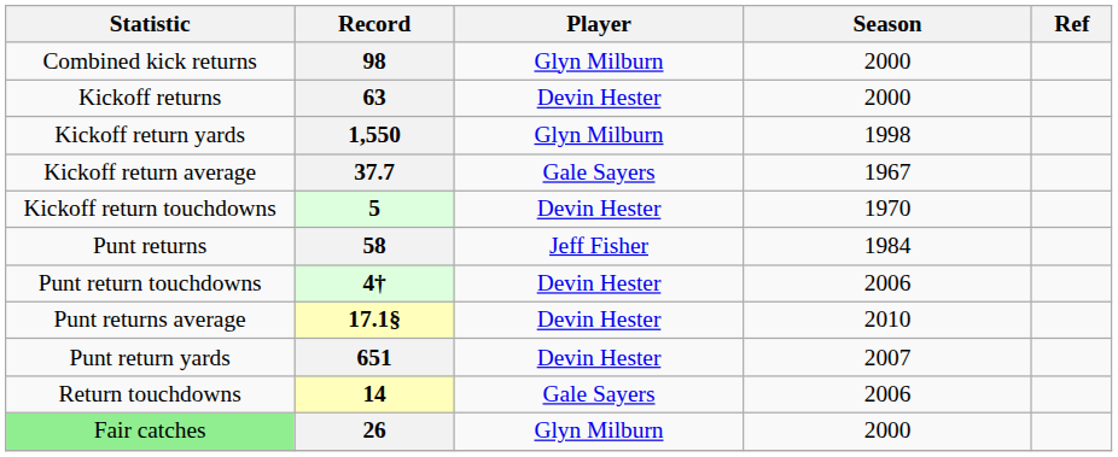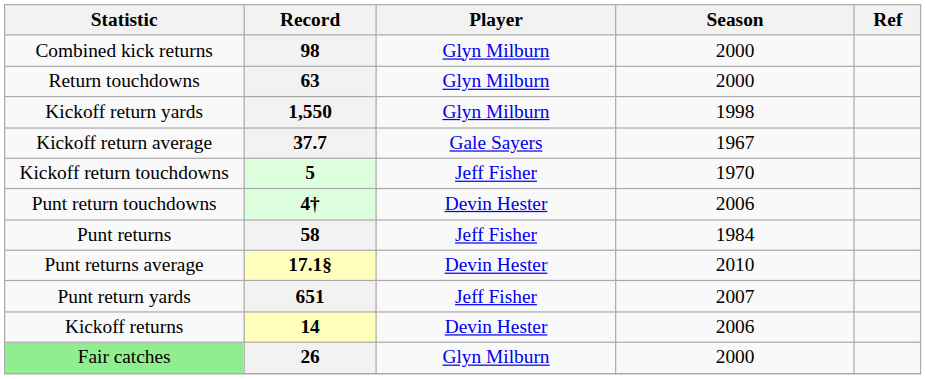 <table class="sortable wikitable" style="text-align:center" width="60%">
 <tr>
 <th scope="col" width=18%>Statistic</th>
 <th scope="col" width=10% class="unsortable">Record</th>
 <th scope="col" width=18%>Player</th>
 <th scope="col" width=18%>Season</th>
 <th scope="col" width=5% class="unsortable">Ref</th>
 </tr>
 <tr>
 <td>Combined kick returns</td>
 <th>98</th>
 <td><a href='#'>Glyn Milburn</a></td>
 <td>2000</td>
 <td></td>
 </tr>
 <tr>
-<td>Kickoff returns</td>
+<td>Return touchdowns</td>
 <th>63</th>
-<td><a href='#'>Devin Hester</a></td>
+<td><a href='#'>Glyn Milburn</a></td>
 <td>2000</td>
 <td></td>
 </tr>
 <tr>
 <td>Kickoff return yards</td>
 <th>1,550</th>
 <td><a href='#'>Glyn Milburn</a></td>
 <td>1998</td>
 <td></td>
 </tr>
 <tr>
 <td>Kickoff return average</td>
 <th>37.7</th>
 <td><a href='#'>Gale Sayers</a></td>
 <td>1967</td>
 <td></td>
 </tr>
 <tr>
 <td>Kickoff return touchdowns</td>
 <th scope="row" style="background-color:#ddffdd">5</th>
+<td><a href='#'>Jeff Fisher</a></td>
+<td>1970</td>
+<td></td>
+</tr>
+<tr>
+<td>Punt return touchdowns</td>
+<th scope="row" style="background-color:#ddffdd">4†</th>
 <td><a href='#'>Devin Hester</a></td>
-<td>1970</td>
+<td>2006</td>
 <td></td>
 </tr>
 <tr>
 <td>Punt returns</td>
 <th>58</th>
 <td><a href='#'>Jeff Fisher</a></td>
 <td>1984</td>
-<td></td>
-</tr>
-<tr>
-<td>Punt return touchdowns</td>
-<th scope="row" style="background-color:#ddffdd">4†</th>
-<td><a href='#'>Devin Hester</a></td>
-<td>2006</td>
 <td></td>
 </tr>
 <tr>
 <td>Punt returns average</td>
 <th style="background-color:#ffffbb">17.1§</th>
 <td><a href='#'>Devin Hester</a></td>
 <td>2010</td>
 <td></td>
 </tr>
 <tr>
 <td>Punt return yards</td>
 <th>651</th>
-<td><a href='#'>Devin Hester</a></td>
+<td><a href='#'>Jeff Fisher</a></td>
 <td>2007</td>
 <td></td>
 </tr>
 <tr>
-<td>Return touchdowns</td>
+<td>Kickoff returns</td>
 <th style="background-color:#ffffbb">14</th>
-<td><a href='#'>Gale Sayers</a></td>
+<td><a href='#'>Devin Hester</a></td>
 <td>2006</td>
 <td></td>
 </tr>
 <tr>
 <td style="background: lightgreen;">Fair catches</td>
 <th>26</th>
 <td><a href='#'>Glyn Milburn</a></td>
 <td>2000</td>
 <td></td>
 </tr>
 <tr>
 </tr>
 </table>
